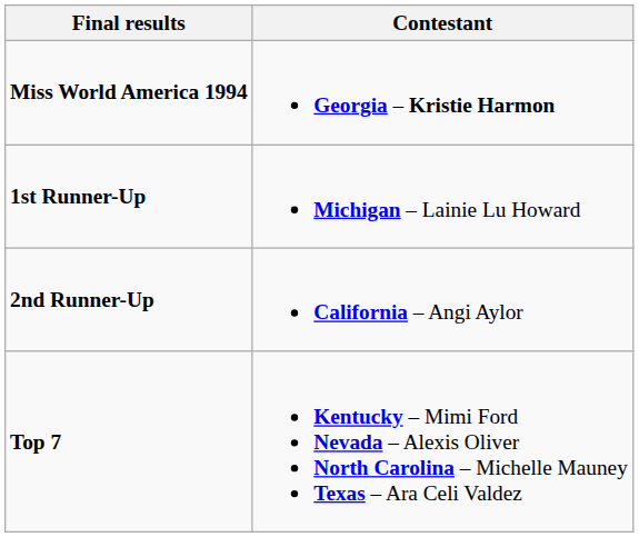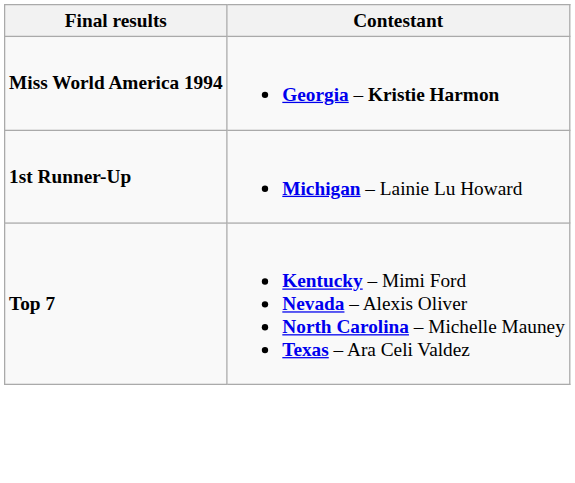 <table class="wikitable sortable" style="font-size: 95%;">
 <tr>
 <th>Final results</th>
 <th>Contestant</th>
 </tr>
 <tr>
 <td><strong>Miss World America 1994</strong></td>
 <td><br><ul><li><strong> <a href='#'>Georgia</a></strong> – <strong>Kristie Harmon</strong></li></ul></td>
 </tr>
 <tr>
 <td><strong>1st Runner-Up</strong></td>
 <td><br><ul><li><strong> <a href='#'>Michigan</a></strong> – Lainie Lu Howard</li></ul></td>
 </tr>
 <tr>
-<td><strong>2nd Runner-Up</strong></td>
-<td><br><ul><li><strong> <a href='#'>California</a></strong> – Angi Aylor</li></ul></td>
-</tr>
-<tr>
 <td><strong>Top 7</strong></td>
 <td><br><ul><li><strong> <a href='#'>Kentucky</a></strong> – Mimi Ford</li><li><strong> <a href='#'>Nevada</a></strong> – Alexis Oliver</li><li><strong> <a href='#'>North Carolina</a></strong> – Michelle Mauney</li><li><strong> <a href='#'>Texas</a></strong> – Ara Celi Valdez</li></ul></td>
 </tr>
 </table>
